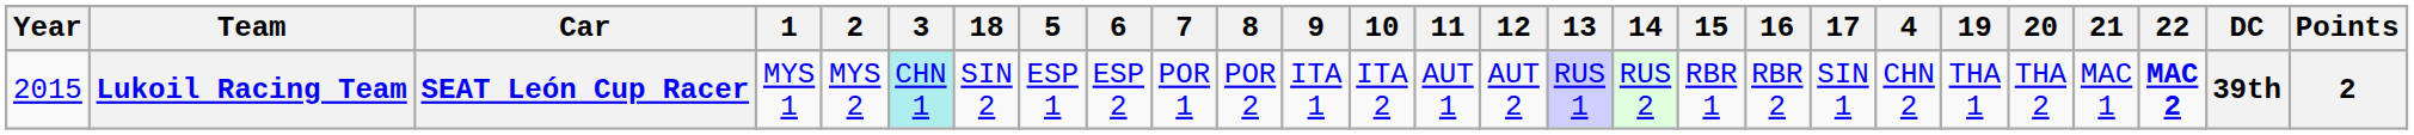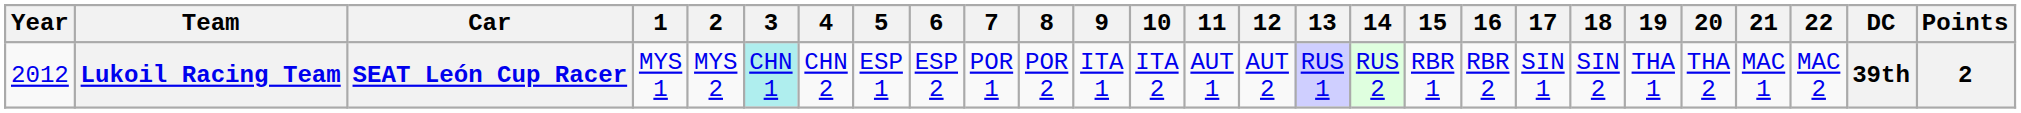 <table class="wikitable" style="text-align:center; font-size:85%">
 <tr>
 <th>Year</th>
 <th>Team</th>
 <th>Car</th>
 <th>1</th>
 <th>2</th>
 <th>3</th>
-<th>18</th>
+<th>4</th>
 <th>5</th>
 <th>6</th>
 <th>7</th>
 <th>8</th>
 <th>9</th>
 <th>10</th>
 <th>11</th>
 <th>12</th>
 <th>13</th>
 <th>14</th>
 <th>15</th>
 <th>16</th>
 <th>17</th>
-<th>4</th>
+<th>18</th>
 <th>19</th>
 <th>20</th>
 <th>21</th>
 <th>22</th>
 <th>DC</th>
 <th>Points</th>
 </tr>
 <tr>
-<td><a href='#'>2015</a></td>
+<td><a href='#'>2012</a></td>
 <th><a href='#'>Lukoil Racing Team</a></th>
 <th><a href='#'>SEAT León Cup Racer</a></th>
 <td><a href='#'>MYS<br>1</a></td>
 <td><a href='#'>MYS<br>2</a></td>
 <td style="background: paleturquoise;"><a href='#'>CHN<br>1</a></td>
-<td style="background:#;"><a href='#'>SIN<br>2</a></td>
+<td><a href='#'>CHN<br>2</a></td>
 <td><a href='#'>ESP<br>1</a></td>
 <td><a href='#'>ESP<br>2</a></td>
 <td><a href='#'>POR<br>1</a></td>
 <td><a href='#'>POR<br>2</a></td>
 <td><a href='#'>ITA<br>1</a></td>
 <td><a href='#'>ITA<br>2</a></td>
 <td><a href='#'>AUT<br>1</a></td>
 <td><a href='#'>AUT<br>2</a></td>
 <td style="background:#CFCFFF;"><a href='#'>RUS<br>1</a><br></td>
 <td style="background:#DFFFDF;"><a href='#'>RUS<br>2</a><br></td>
 <td style="background:#;"><a href='#'>RBR<br>1</a></td>
 <td style="background:#;"><a href='#'>RBR<br>2</a></td>
 <td style="background:#;"><a href='#'>SIN<br>1</a></td>
-<td><a href='#'>CHN<br>2</a></td>
+<td style="background:#;"><a href='#'>SIN<br>2</a></td>
 <td style="background:#;"><a href='#'>THA<br>1</a></td>
 <td style="background:#;"><a href='#'>THA<br>2</a></td>
 <td style="background:#;"><a href='#'>MAC<br>1</a></td>
-<td style="background:#;"><strong><a href='#'>MAC<br>2</a></strong></td>
+<td style="background:#;"><a href='#'>MAC<br>2</a></td>
 <th>39th</th>
 <th>2</th>
 </tr>
 </table>
